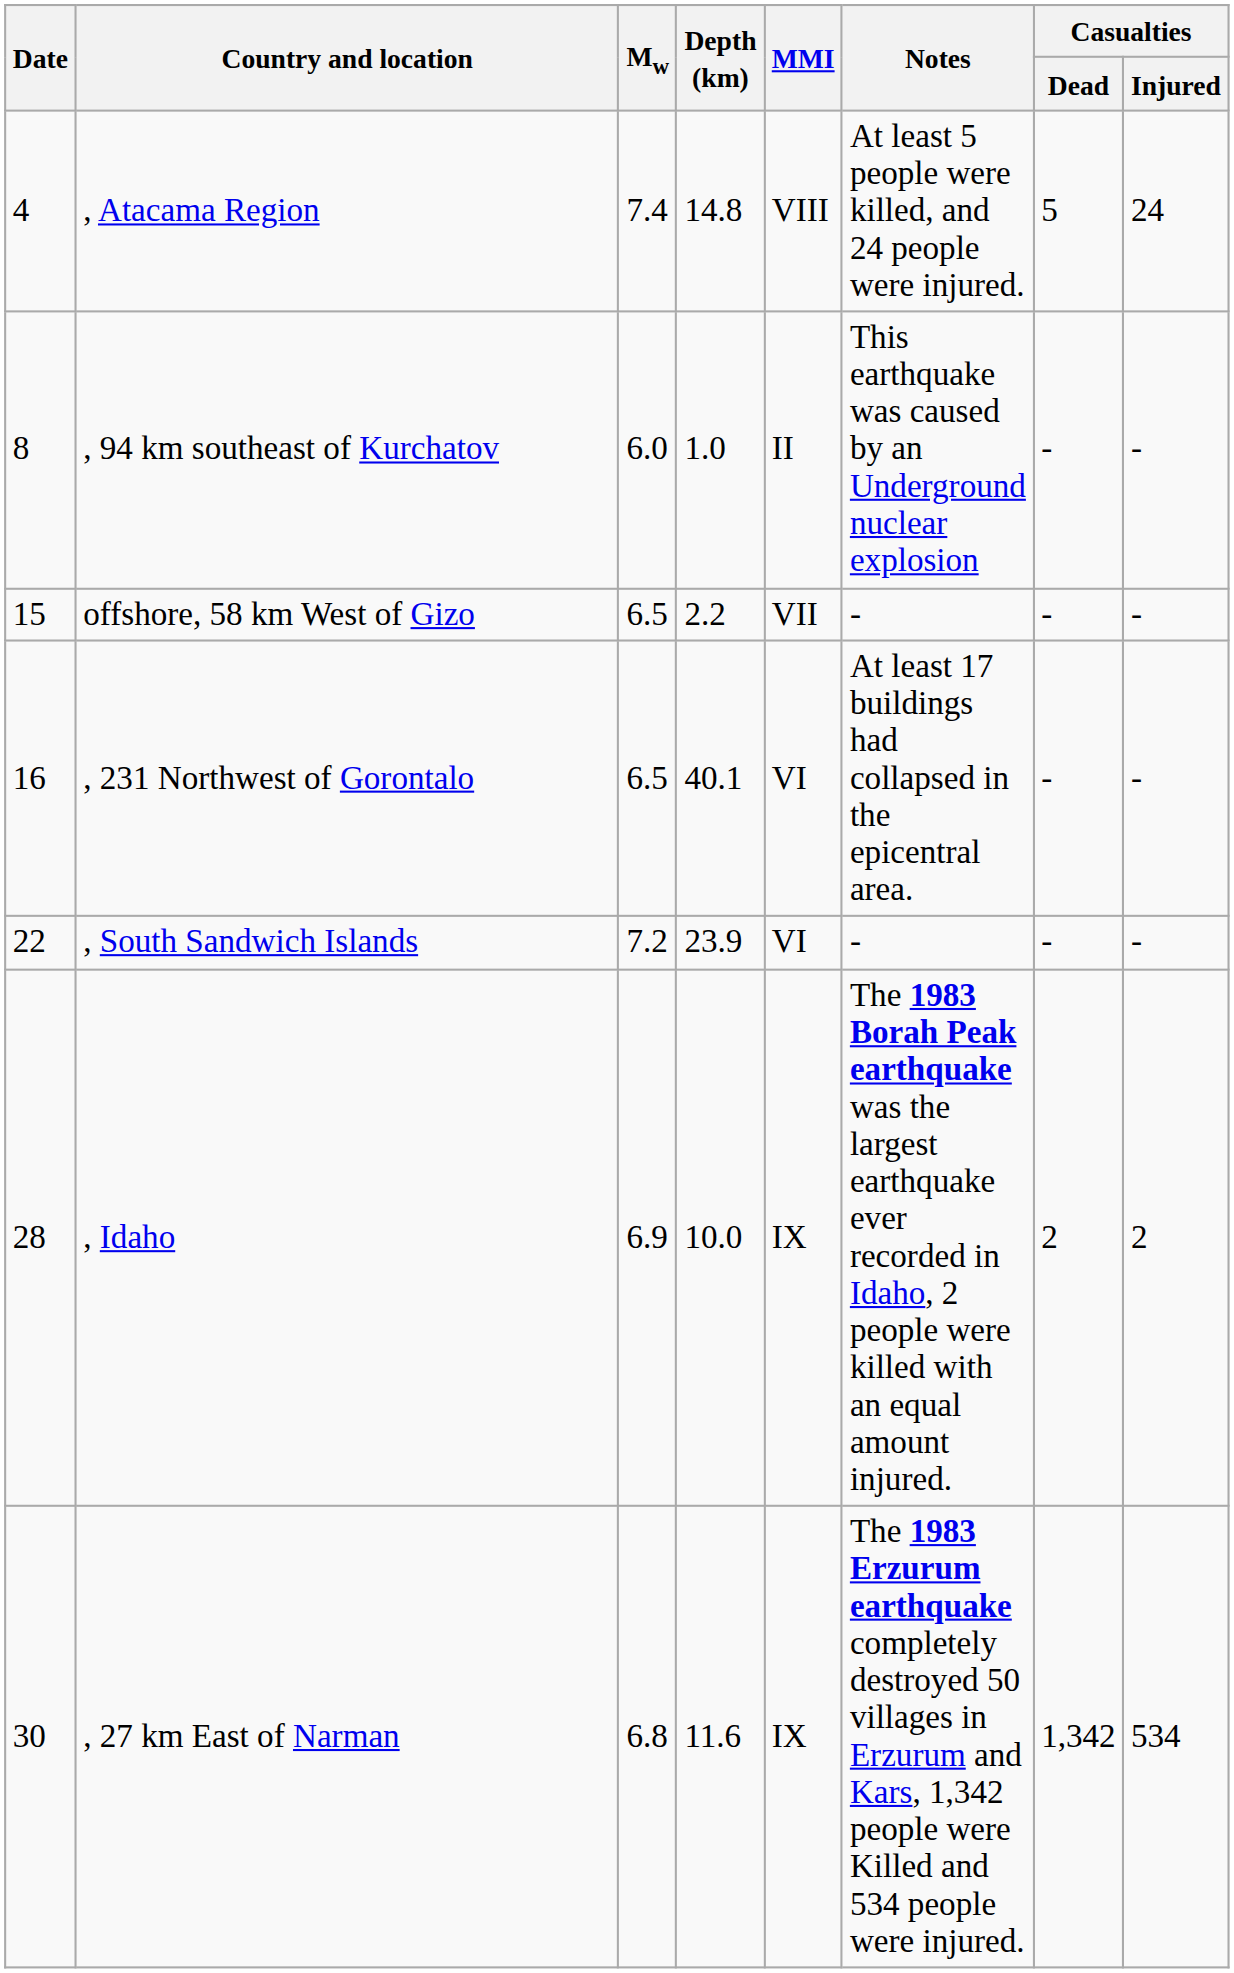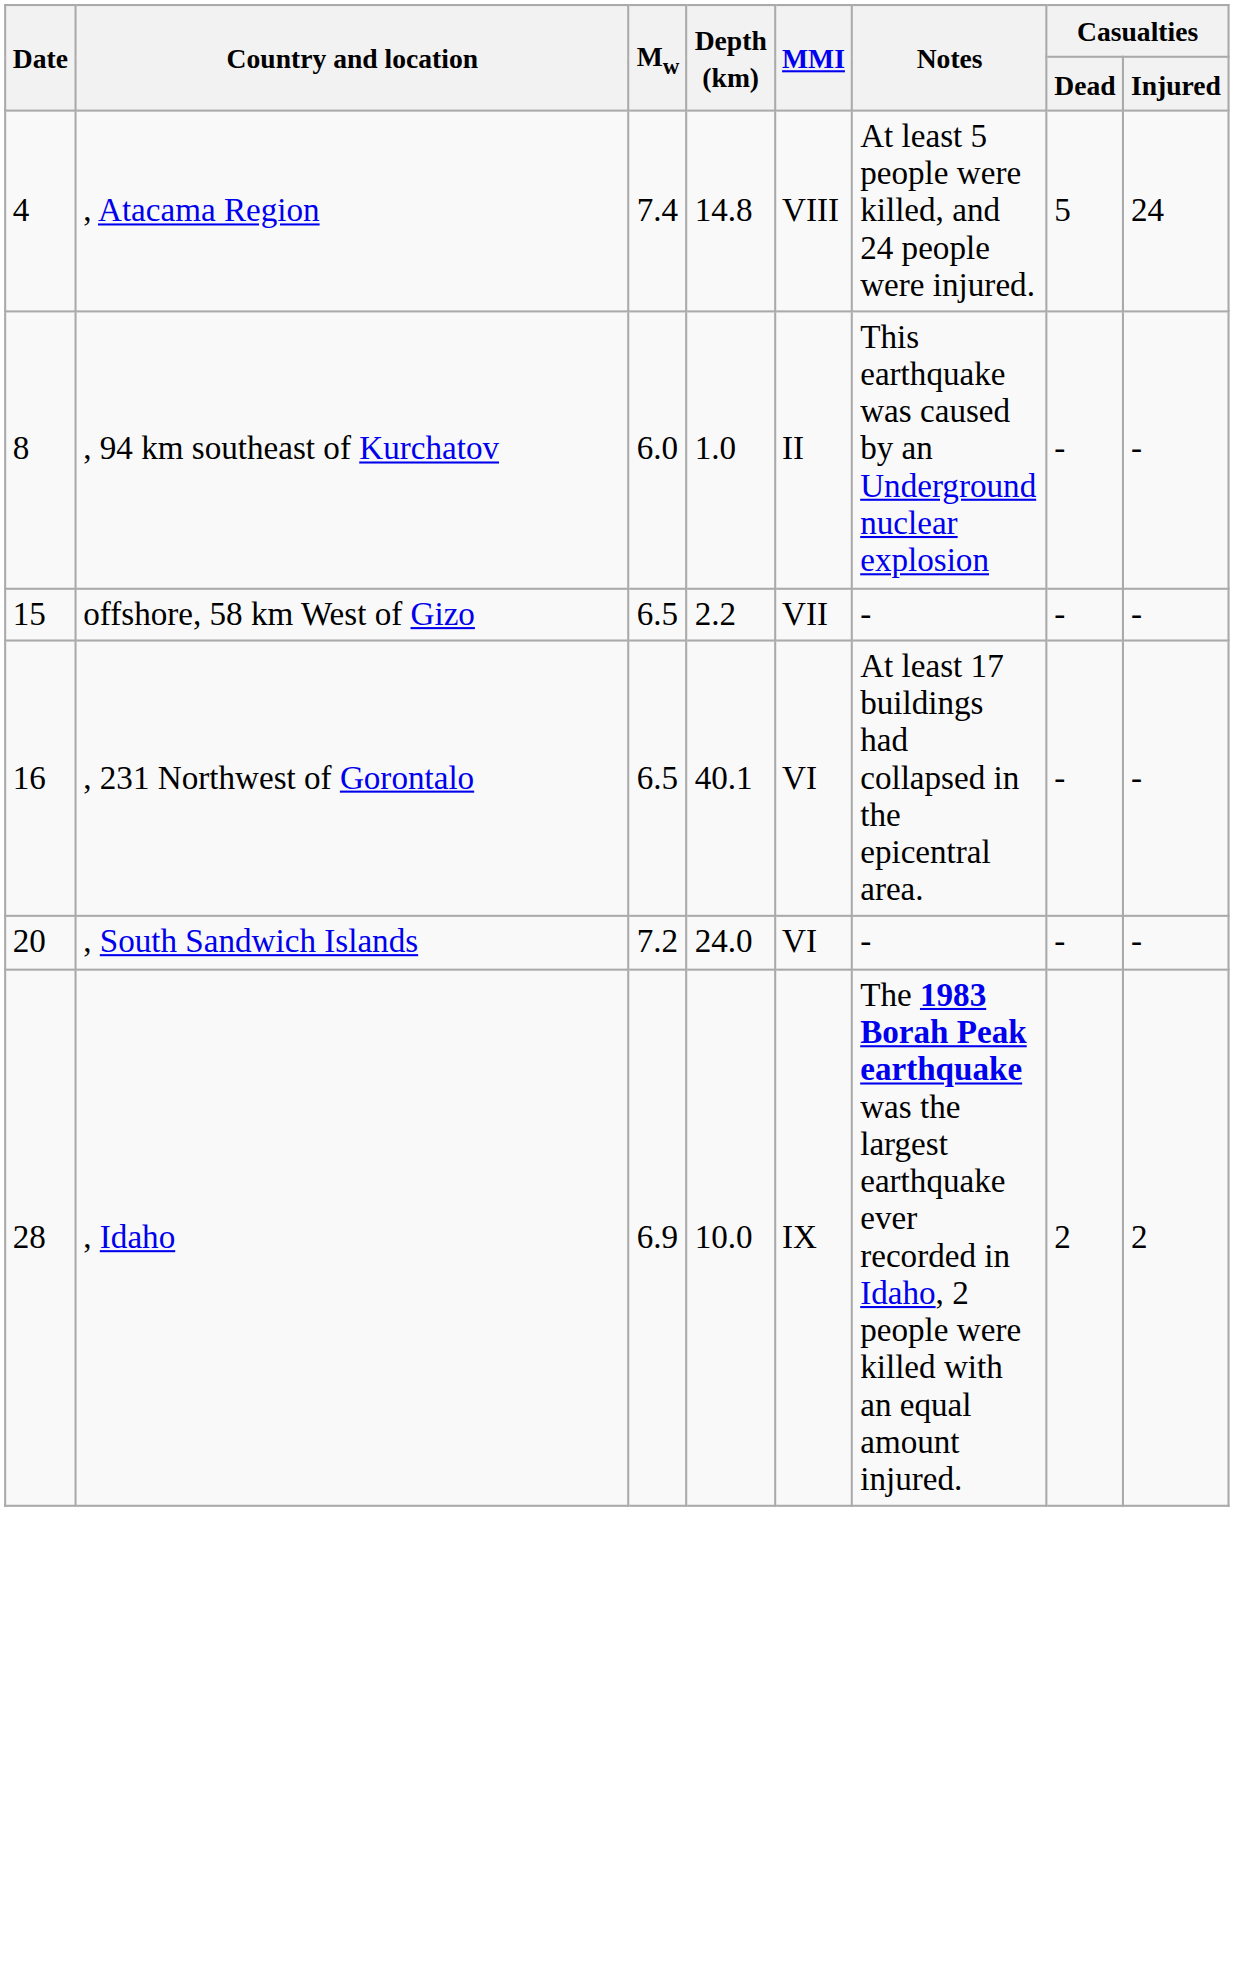 <table class="wikitable sortable sort-under" style="border:1px black; margin-left:1em;">
 <tr>
 <th rowspan="2"><small>Date</small></th>
 <th rowspan="2" style="width: 260px"><small>Country and location</small></th>
 <th rowspan="2"><small>M<sub>w</sub></small></th>
 <th rowspan="2"><small>Depth (km)</small></th>
 <th rowspan="2"><small><a href='#'>MMI</a></small></th>
 <th rowspan="2" class="unsortable"><small>Notes</small></th>
 <th colspan="2"><small>Casualties</small></th>
 </tr>
 <tr>
 <th><small>Dead</small></th>
 <th><small>Injured</small></th>
 </tr>
 <tr>
 <td>4</td>
 <td>, <a href='#'>Atacama Region</a></td>
 <td>7.4</td>
 <td>14.8</td>
 <td>VIII</td>
 <td>At least 5 people were killed, and 24 people were injured.</td>
 <td>5</td>
 <td>24</td>
 </tr>
 <tr>
 <td>8</td>
 <td>, 94 km southeast of <a href='#'>Kurchatov</a></td>
 <td>6.0</td>
 <td>1.0</td>
 <td>II</td>
 <td>This earthquake was caused by an <a href='#'>Underground nuclear explosion</a></td>
 <td>-</td>
 <td>-</td>
 </tr>
 <tr>
 <td>15</td>
 <td> offshore, 58 km West of <a href='#'>Gizo</a></td>
 <td>6.5</td>
 <td>2.2</td>
 <td>VII</td>
 <td>-</td>
 <td>-</td>
 <td>-</td>
 </tr>
 <tr>
 <td>16</td>
 <td>, 231 Northwest of <a href='#'>Gorontalo</a></td>
 <td>6.5</td>
 <td>40.1</td>
 <td>VI</td>
 <td>At least 17 buildings had collapsed in the epicentral area.</td>
 <td>-</td>
 <td>-</td>
 </tr>
 <tr>
-<td>22</td>
+<td>20</td>
 <td>, <a href='#'>South Sandwich Islands</a></td>
 <td>7.2</td>
-<td>23.9</td>
+<td>24.0</td>
 <td>VI</td>
 <td>-</td>
 <td>-</td>
 <td>-</td>
 </tr>
 <tr>
 <td>28</td>
 <td>, <a href='#'>Idaho</a></td>
 <td>6.9</td>
 <td>10.0</td>
 <td>IX</td>
 <td>The <strong><a href='#'>1983 Borah Peak earthquake</a></strong> was the largest earthquake ever recorded in <a href='#'>Idaho</a>, 2 people were killed with an equal amount injured.</td>
 <td>2</td>
 <td>2</td>
 </tr>
-<tr>
-<td>30</td>
-<td>, 27 km East of <a href='#'>Narman</a></td>
-<td>6.8</td>
-<td>11.6</td>
-<td>IX</td>
-<td>The <strong><a href='#'>1983 Erzurum earthquake</a></strong> completely destroyed 50 villages in <a href='#'>Erzurum</a> and <a href='#'>Kars</a>, 1,342 people were Killed and 534 people were injured.</td>
-<td>1,342</td>
-<td>534</td>
-</tr>
 </table>
